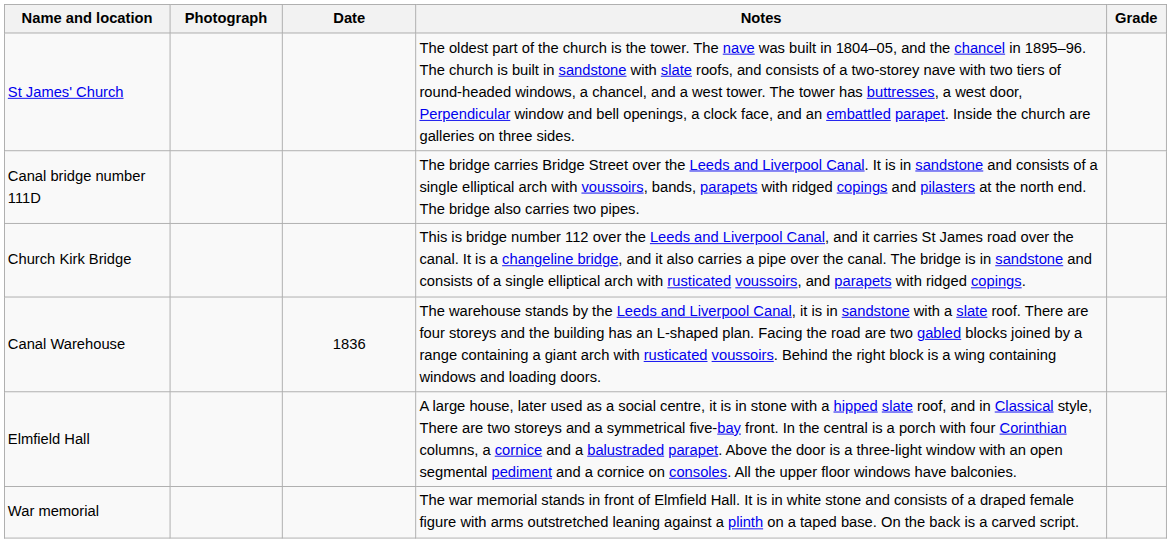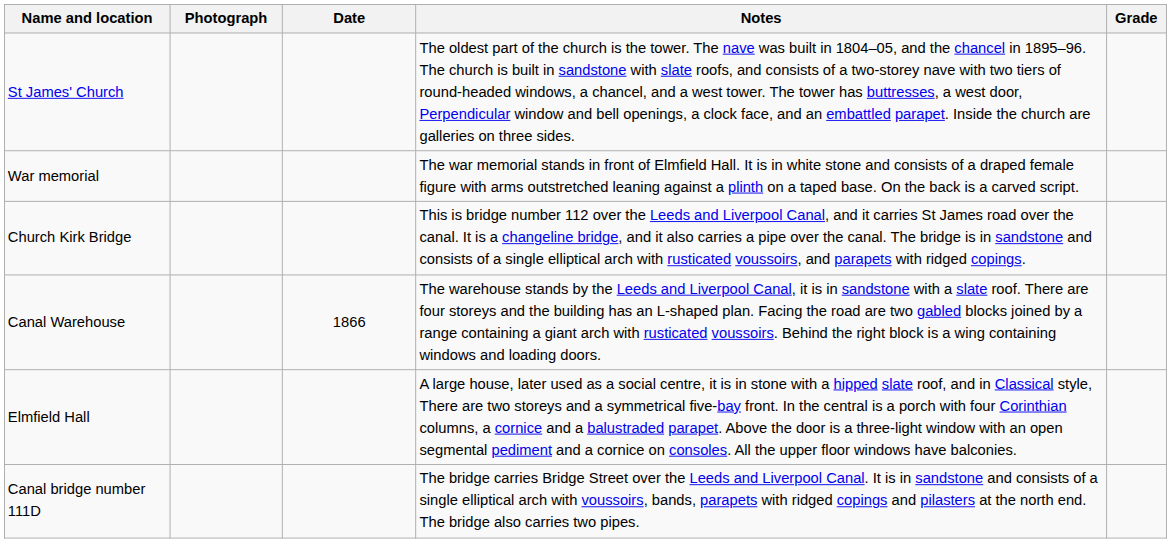 <table class="wikitable sortable plainrowheaders" style="width:100%;border:0px;text-align:left;line-height:150%;">
 <tr>
 <th scope="col"  style="width:150px">Name and location</th>
 <th scope="col"  style="width:100px" class="unsortable">Photograph</th>
 <th scope="col"  style="width:120px">Date</th>
 <th scope="col"  style="width:650px" class="unsortable">Notes</th>
 <th scope="col"  style="width:50px">Grade</th>
 </tr>
 <tr>
 <td><a href='#'>St James' Church</a><br><small></small></td>
 <td></td>
 <td align="center"></td>
 <td>The oldest part of the church is the tower.  The <a href='#'>nave</a> was built in 1804–05, and the <a href='#'>chancel</a> in 1895–96.  The church is built in <a href='#'>sandstone</a> with <a href='#'>slate</a> roofs, and consists of a two-storey nave with two tiers of round-headed windows, a chancel, and a west tower.  The tower has <a href='#'>buttresses</a>, a west door, <a href='#'>Perpendicular</a> window and bell openings, a clock face, and an <a href='#'>embattled</a> <a href='#'>parapet</a>.  Inside the church are galleries on three sides.</td>
 <td align="center" ></td>
 </tr>
 <tr>
-<td>Canal bridge number 111D<br><small></small></td>
+<td>War memorial<br><small></small></td>
 <td></td>
 <td align="center"></td>
-<td>The bridge carries Bridge Street over the <a href='#'>Leeds and Liverpool Canal</a>.  It is in <a href='#'>sandstone</a> and consists of a single elliptical arch with <a href='#'>voussoirs</a>, bands, <a href='#'>parapets</a> with ridged <a href='#'>copings</a> and <a href='#'>pilasters</a> at the north end.  The bridge also carries two pipes.</td>
+<td>The war memorial stands in front of Elmfield Hall.  It is in white stone and consists of a draped female figure with arms outstretched leaning against a <a href='#'>plinth</a> on a taped base.  On the back is a carved script.</td>
 <td align="center" ></td>
 </tr>
 <tr>
 <td>Church Kirk Bridge<br><small></small></td>
 <td></td>
 <td align="center"></td>
 <td>This is bridge number 112 over the <a href='#'>Leeds and Liverpool Canal</a>, and it carries St James road over the canal.  It is a <a href='#'>changeline bridge</a>, and it also carries a pipe over the canal.  The bridge is in <a href='#'>sandstone</a> and consists of a single elliptical arch with <a href='#'>rusticated</a> <a href='#'>voussoirs</a>, and <a href='#'>parapets</a> with ridged <a href='#'>copings</a>.</td>
 <td align="center" ></td>
 </tr>
 <tr>
 <td>Canal Warehouse<br><small></small></td>
 <td></td>
-<td align="center">1836</td>
+<td align="center">1866</td>
 <td>The warehouse stands by the <a href='#'>Leeds and Liverpool Canal</a>, it is in <a href='#'>sandstone</a> with a <a href='#'>slate</a> roof.  There are four storeys and the building has an L-shaped plan.  Facing the road are two <a href='#'>gabled</a> blocks joined by a range containing a giant arch with <a href='#'>rusticated</a> <a href='#'>voussoirs</a>.  Behind the right block is a wing containing windows and loading doors.</td>
 <td align="center" ></td>
 </tr>
 <tr>
 <td>Elmfield Hall<br><small></small></td>
 <td></td>
 <td align="center"></td>
 <td>A large house, later used as a social centre, it is in stone with a <a href='#'>hipped</a> <a href='#'>slate</a> roof, and in <a href='#'>Classical</a> style,  There are two storeys and a symmetrical five-<a href='#'>bay</a> front.  In the central is a porch with four <a href='#'>Corinthian</a> columns, a <a href='#'>cornice</a> and a <a href='#'>balustraded</a> <a href='#'>parapet</a>.  Above the door is a three-light window with an open segmental <a href='#'>pediment</a> and a cornice on <a href='#'>consoles</a>.  All the upper floor windows have balconies.</td>
 <td align="center" ></td>
 </tr>
 <tr>
-<td>War memorial<br><small></small></td>
+<td>Canal bridge number 111D<br><small></small></td>
 <td></td>
 <td align="center"></td>
-<td>The war memorial stands in front of Elmfield Hall.  It is in white stone and consists of a draped female figure with arms outstretched leaning against a <a href='#'>plinth</a> on a taped base.  On the back is a carved script.</td>
+<td>The bridge carries Bridge Street over the <a href='#'>Leeds and Liverpool Canal</a>.  It is in <a href='#'>sandstone</a> and consists of a single elliptical arch with <a href='#'>voussoirs</a>, bands, <a href='#'>parapets</a> with ridged <a href='#'>copings</a> and <a href='#'>pilasters</a> at the north end.  The bridge also carries two pipes.</td>
 <td align="center" ></td>
 </tr>
 <tr>
 </tr>
 </table>
